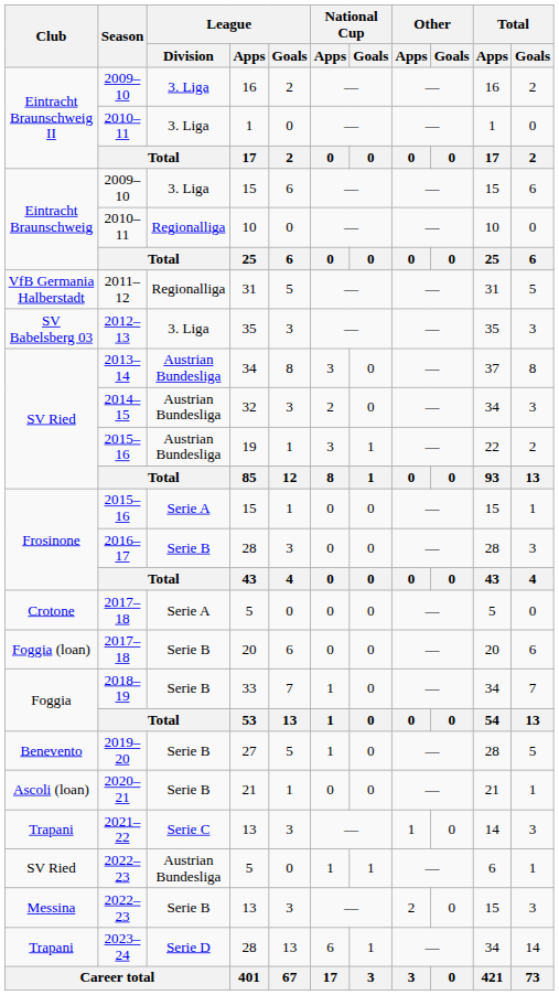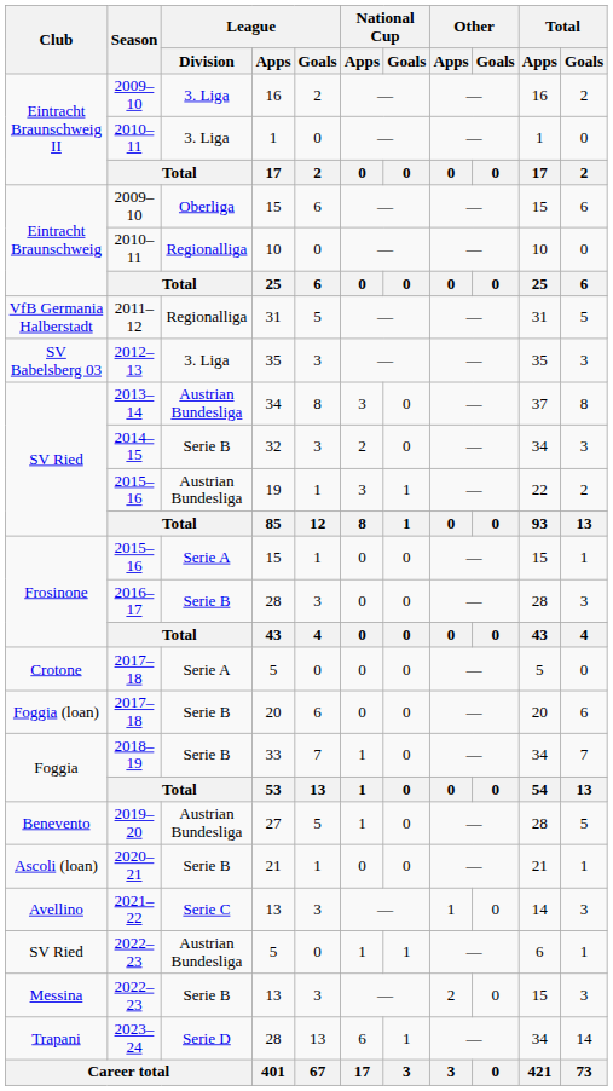 <table class="wikitable" style="text-align:center">
 <tr>
 <th rowspan="2">Club</th>
 <th rowspan="2">Season</th>
 <th colspan="3">League</th>
 <th colspan="2">National Cup</th>
 <th colspan="2">Other</th>
 <th colspan="2">Total</th>
 </tr>
 <tr>
 <th>Division</th>
 <th>Apps</th>
 <th>Goals</th>
 <th>Apps</th>
 <th>Goals</th>
 <th>Apps</th>
 <th>Goals</th>
 <th>Apps</th>
 <th>Goals</th>
 </tr>
 <tr>
 <td rowspan="3"><a href='#'>Eintracht Braunschweig II</a></td>
 <td><a href='#'>2009–10</a></td>
 <td><a href='#'>3. Liga</a></td>
 <td>16</td>
 <td>2</td>
 <td colspan="2">—</td>
 <td colspan="2">—</td>
 <td>16</td>
 <td>2</td>
 </tr>
 <tr>
 <td><a href='#'>2010–11</a></td>
 <td>3. Liga</td>
 <td>1</td>
 <td>0</td>
 <td colspan="2">—</td>
 <td colspan="2">—</td>
 <td>1</td>
 <td>0</td>
 </tr>
 <tr>
 <th colspan="2">Total</th>
 <th>17</th>
 <th>2</th>
 <th>0</th>
 <th>0</th>
 <th>0</th>
 <th>0</th>
 <th>17</th>
 <th>2</th>
 </tr>
 <tr>
 <td rowspan="3"><a href='#'>Eintracht Braunschweig</a></td>
 <td>2009–10</td>
-<td>3. Liga</td>
+<td><a href='#'>Oberliga</a></td>
 <td>15</td>
 <td>6</td>
 <td colspan="2">—</td>
 <td colspan="2">—</td>
 <td>15</td>
 <td>6</td>
 </tr>
 <tr>
 <td>2010–11</td>
 <td><a href='#'>Regionalliga</a></td>
 <td>10</td>
 <td>0</td>
 <td colspan="2">—</td>
 <td colspan="2">—</td>
 <td>10</td>
 <td>0</td>
 </tr>
 <tr>
 <th colspan="2">Total</th>
 <th>25</th>
 <th>6</th>
 <th>0</th>
 <th>0</th>
 <th>0</th>
 <th>0</th>
 <th>25</th>
 <th>6</th>
 </tr>
 <tr>
 <td><a href='#'>VfB Germania Halberstadt</a></td>
 <td>2011–12</td>
 <td>Regionalliga</td>
 <td>31</td>
 <td>5</td>
 <td colspan="2">—</td>
 <td colspan="2">—</td>
 <td>31</td>
 <td>5</td>
 </tr>
 <tr>
 <td><a href='#'>SV Babelsberg 03</a></td>
 <td><a href='#'>2012–13</a></td>
 <td>3. Liga</td>
 <td>35</td>
 <td>3</td>
 <td colspan="2">—</td>
 <td colspan="2">—</td>
 <td>35</td>
 <td>3</td>
 </tr>
 <tr>
 <td rowspan="4"><a href='#'>SV Ried</a></td>
 <td><a href='#'>2013–14</a></td>
 <td><a href='#'>Austrian Bundesliga</a></td>
 <td>34</td>
 <td>8</td>
 <td>3</td>
 <td>0</td>
 <td colspan="2">—</td>
 <td>37</td>
 <td>8</td>
 </tr>
 <tr>
 <td><a href='#'>2014–15</a></td>
-<td>Austrian Bundesliga</td>
+<td>Serie B</td>
 <td>32</td>
 <td>3</td>
 <td>2</td>
 <td>0</td>
 <td colspan="2">—</td>
 <td>34</td>
 <td>3</td>
 </tr>
 <tr>
 <td><a href='#'>2015–16</a></td>
 <td>Austrian Bundesliga</td>
 <td>19</td>
 <td>1</td>
 <td>3</td>
 <td>1</td>
 <td colspan="2">—</td>
 <td>22</td>
 <td>2</td>
 </tr>
 <tr>
 <th colspan="2">Total</th>
 <th>85</th>
 <th>12</th>
 <th>8</th>
 <th>1</th>
 <th>0</th>
 <th>0</th>
 <th>93</th>
 <th>13</th>
 </tr>
 <tr>
 <td rowspan="3"><a href='#'>Frosinone</a></td>
 <td><a href='#'>2015–16</a></td>
 <td><a href='#'>Serie A</a></td>
 <td>15</td>
 <td>1</td>
 <td>0</td>
 <td>0</td>
 <td colspan="2">—</td>
 <td>15</td>
 <td>1</td>
 </tr>
 <tr>
 <td><a href='#'>2016–17</a></td>
 <td><a href='#'>Serie B</a></td>
 <td>28</td>
 <td>3</td>
 <td>0</td>
 <td>0</td>
 <td colspan="2">—</td>
 <td>28</td>
 <td>3</td>
 </tr>
 <tr>
 <th colspan="2">Total</th>
 <th>43</th>
 <th>4</th>
 <th>0</th>
 <th>0</th>
 <th>0</th>
 <th>0</th>
 <th>43</th>
 <th>4</th>
 </tr>
 <tr>
 <td><a href='#'>Crotone</a></td>
 <td><a href='#'>2017–18</a></td>
 <td>Serie A</td>
 <td>5</td>
 <td>0</td>
 <td>0</td>
 <td>0</td>
 <td colspan="2">—</td>
 <td>5</td>
 <td>0</td>
 </tr>
 <tr>
 <td><a href='#'>Foggia</a> (loan)</td>
 <td><a href='#'>2017–18</a></td>
 <td>Serie B</td>
 <td>20</td>
 <td>6</td>
 <td>0</td>
 <td>0</td>
 <td colspan="2">—</td>
 <td>20</td>
 <td>6</td>
 </tr>
 <tr>
 <td rowspan="2">Foggia</td>
 <td><a href='#'>2018–19</a></td>
 <td>Serie B</td>
 <td>33</td>
 <td>7</td>
 <td>1</td>
 <td>0</td>
 <td colspan="2">—</td>
 <td>34</td>
 <td>7</td>
 </tr>
 <tr>
 <th colspan="2">Total</th>
 <th>53</th>
 <th>13</th>
 <th>1</th>
 <th>0</th>
 <th>0</th>
 <th>0</th>
 <th>54</th>
 <th>13</th>
 </tr>
 <tr>
 <td><a href='#'>Benevento</a></td>
 <td><a href='#'>2019–20</a></td>
-<td>Serie B</td>
+<td>Austrian Bundesliga</td>
 <td>27</td>
 <td>5</td>
 <td>1</td>
 <td>0</td>
 <td colspan="2">—</td>
 <td>28</td>
 <td>5</td>
 </tr>
 <tr>
 <td><a href='#'>Ascoli</a> (loan)</td>
 <td><a href='#'>2020–21</a></td>
 <td>Serie B</td>
 <td>21</td>
 <td>1</td>
 <td>0</td>
 <td>0</td>
 <td colspan="2">—</td>
 <td>21</td>
 <td>1</td>
 </tr>
 <tr>
-<td><a href='#'>Trapani</a></td>
+<td><a href='#'>Avellino</a></td>
 <td><a href='#'>2021–22</a></td>
 <td><a href='#'>Serie C</a></td>
 <td>13</td>
 <td>3</td>
 <td colspan="2">—</td>
 <td>1</td>
 <td>0</td>
 <td>14</td>
 <td>3</td>
 </tr>
 <tr>
 <td>SV Ried</td>
 <td><a href='#'>2022–23</a></td>
 <td>Austrian Bundesliga</td>
 <td>5</td>
 <td>0</td>
 <td>1</td>
 <td>1</td>
 <td colspan="2">—</td>
 <td>6</td>
 <td>1</td>
 </tr>
 <tr>
 <td><a href='#'>Messina</a></td>
 <td><a href='#'>2022–23</a></td>
 <td>Serie B</td>
 <td>13</td>
 <td>3</td>
 <td colspan="2">—</td>
 <td>2</td>
 <td>0</td>
 <td>15</td>
 <td>3</td>
 </tr>
 <tr>
 <td><a href='#'>Trapani</a></td>
 <td><a href='#'>2023–24</a></td>
 <td><a href='#'>Serie D</a></td>
 <td>28</td>
 <td>13</td>
 <td>6</td>
 <td>1</td>
 <td colspan="2">—</td>
 <td>34</td>
 <td>14</td>
 </tr>
 <tr>
 <th colspan="3">Career total</th>
 <th>401</th>
 <th>67</th>
 <th>17</th>
 <th>3</th>
 <th>3</th>
 <th>0</th>
 <th>421</th>
 <th>73</th>
 </tr>
 </table>
